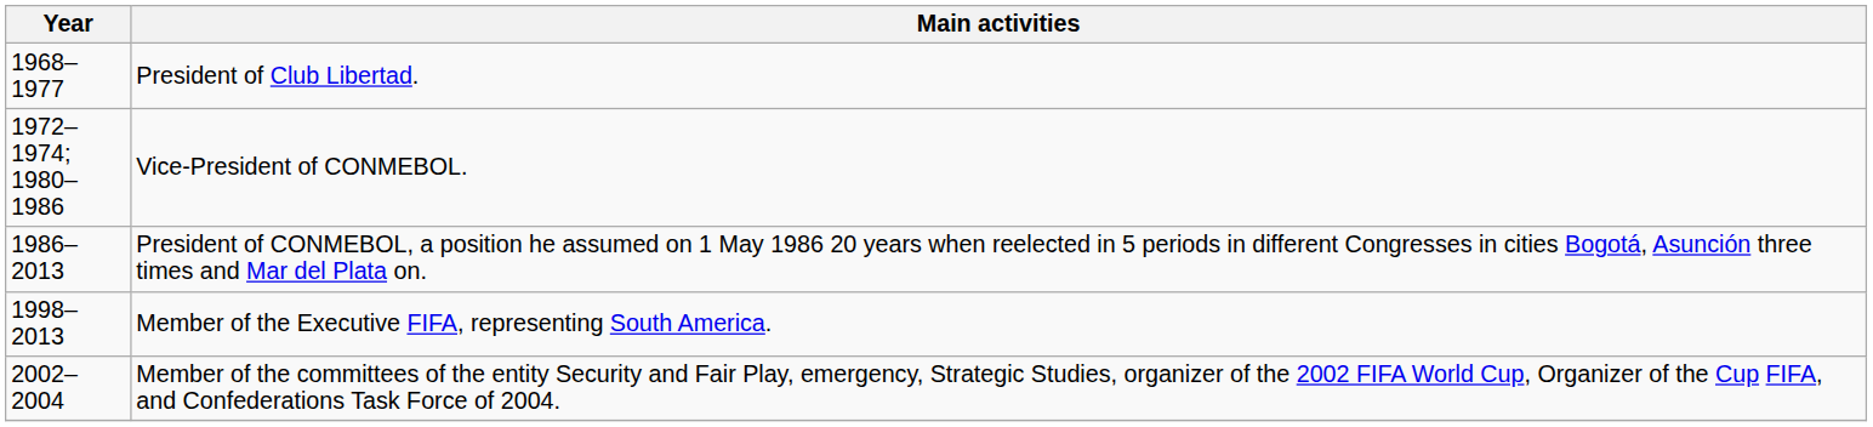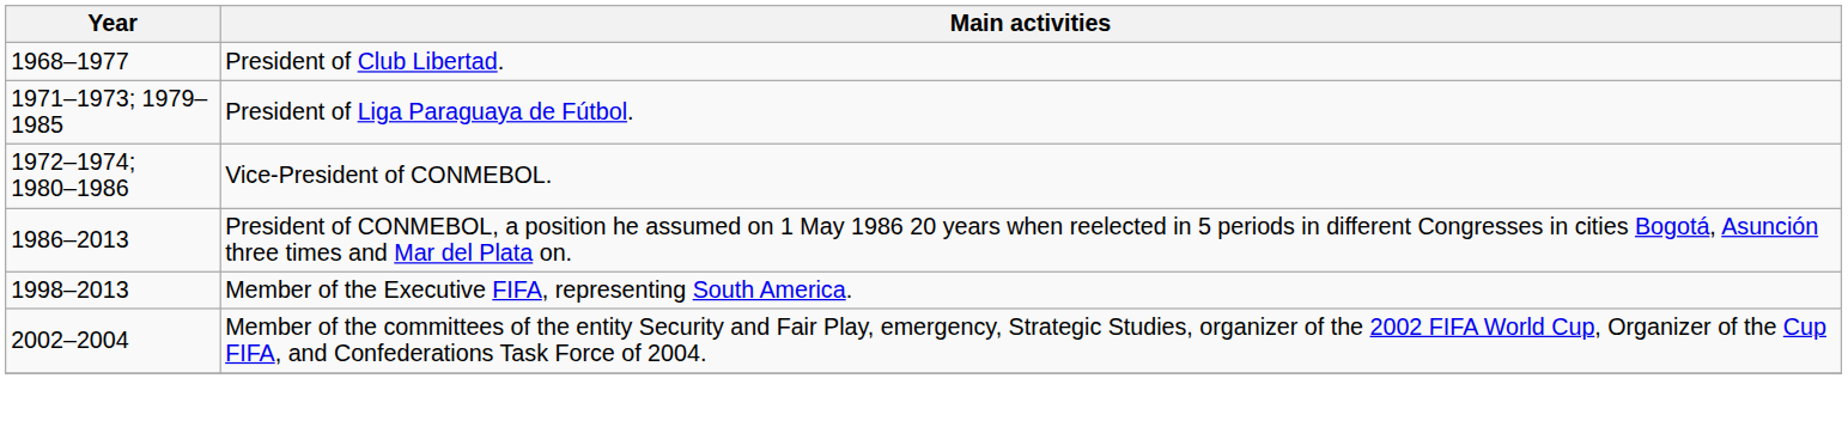 <table class="wikitable">
 <tr>
 <th>Year</th>
 <th>Main activities</th>
 </tr>
 <tr>
 <td>1968–1977</td>
 <td>President of  <a href='#'>Club Libertad</a>.</td>
+</tr>
+<tr>
+<td>1971–1973; 1979–1985</td>
+<td>President of  <a href='#'>Liga Paraguaya de Fútbol</a>.</td>
 </tr>
 <tr>
 <td>1972–1974; <br> 1980–1986</td>
 <td>Vice-President of CONMEBOL.</td>
 </tr>
 <tr>
 <td>1986–2013</td>
 <td>President of CONMEBOL, a position he assumed on 1 May 1986 20 years when reelected in 5 periods in different Congresses in cities <a href='#'>Bogotá</a>, <a href='#'>Asunción</a> three times and <a href='#'>Mar del Plata</a> on.</td>
 </tr>
 <tr>
 <td>1998–2013</td>
 <td>Member of the Executive <a href='#'>FIFA</a>, representing <a href='#'>South America</a>.</td>
 </tr>
 <tr>
 <td>2002–2004</td>
 <td>Member of the committees of the entity Security and Fair Play, emergency, Strategic Studies, organizer of the <a href='#'>2002 FIFA World Cup</a>, Organizer of the <a href='#'>Cup</a> <a href='#'>FIFA</a>, and Confederations Task Force of 2004.</td>
 </tr>
 <tr>
 </tr>
 </table>
